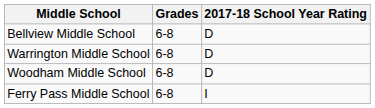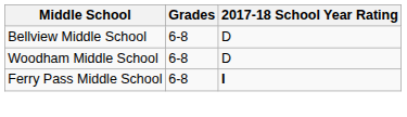 <table class="wikitable">
 <tr>
 <th>Middle School</th>
 <th>Grades</th>
 <th>2017-18 School Year Rating</th>
 </tr>
 <tr>
 <td>Bellview Middle School</td>
 <td>6-8</td>
 <td>D</td>
 </tr>
 <tr>
-<td>Warrington Middle School</td>
-<td>6-8</td>
-<td>D</td>
-</tr>
-<tr>
 <td>Woodham Middle School</td>
 <td>6-8</td>
 <td>D</td>
 </tr>
 <tr>
 <td>Ferry Pass Middle School</td>
 <td>6-8</td>
-<td>I</td>
+<td><strong>I</strong></td>
 </tr>
 </table>
